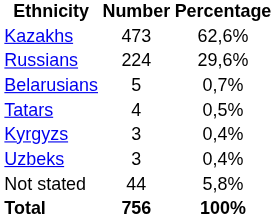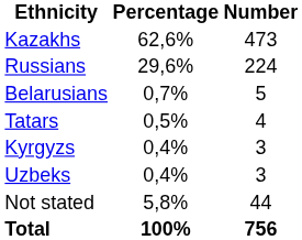 <table class=standard style="width 70em; max-width 70%; ">
 <tr>
 <th style="text-align:center"><strong>Ethnicity</strong></th>
+<th>Percentage</th>
 <th>Number</th>
-<th>Percentage</th>
 </tr>
 <tr>
 <td><a href='#'>Kazakhs</a></td>
+<td style="text-align:center">62,6%</td>
 <td style="text-align:center">473</td>
-<td style="text-align:center">62,6%</td>
 </tr>
 <tr>
 <td><a href='#'>Russians</a></td>
+<td style="text-align:center">29,6%</td>
 <td style="text-align:center">224</td>
-<td style="text-align:center">29,6%</td>
 </tr>
 <tr>
 <td><a href='#'>Belarusians</a></td>
+<td style="text-align:center">0,7%</td>
 <td style="text-align:center">5</td>
-<td style="text-align:center">0,7%</td>
 </tr>
 <tr>
 <td><a href='#'>Tatars</a></td>
+<td style="text-align:center">0,5%</td>
 <td style="text-align:center">4</td>
-<td style="text-align:center">0,5%</td>
 </tr>
 <tr>
 <td><a href='#'>Kyrgyzs</a></td>
+<td style="text-align:center">0,4%</td>
 <td style="text-align:center">3</td>
-<td style="text-align:center">0,4%</td>
 </tr>
 <tr>
 <td><a href='#'>Uzbeks</a></td>
+<td style="text-align:center">0,4%</td>
 <td style="text-align:center">3</td>
-<td style="text-align:center">0,4%</td>
 </tr>
 <tr>
 <td>Not stated</td>
+<td style="text-align:center">5,8%</td>
 <td style="text-align:center">44</td>
-<td style="text-align:center">5,8%</td>
 </tr>
 <tr>
 <td><strong>Total</strong></td>
+<td style="text-align:center"><strong>100%</strong></td>
 <td style="text-align:center"><strong>756</strong></td>
-<td style="text-align:center"><strong>100%</strong></td>
 </tr>
 </table>
